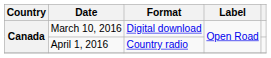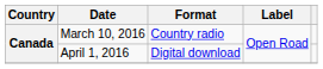 <table class="wikitable plainrowheaders">
 <tr>
 <th>Country</th>
 <th>Date</th>
 <th>Format</th>
 <th>Label</th>
 <th></th>
 </tr>
 <tr>
 <th scope="row" rowspan="2">Canada</th>
 <td>March 10, 2016</td>
-<td><a href='#'>Digital download</a></td>
+<td><a href='#'>Country radio</a></td>
 <td rowspan="2"><a href='#'>Open Road</a></td>
 <td></td>
 </tr>
 <tr>
 <td>April 1, 2016</td>
-<td><a href='#'>Country radio</a></td>
+<td><a href='#'>Digital download</a></td>
 <td></td>
 </tr>
 <tr>
 </tr>
 </table>
